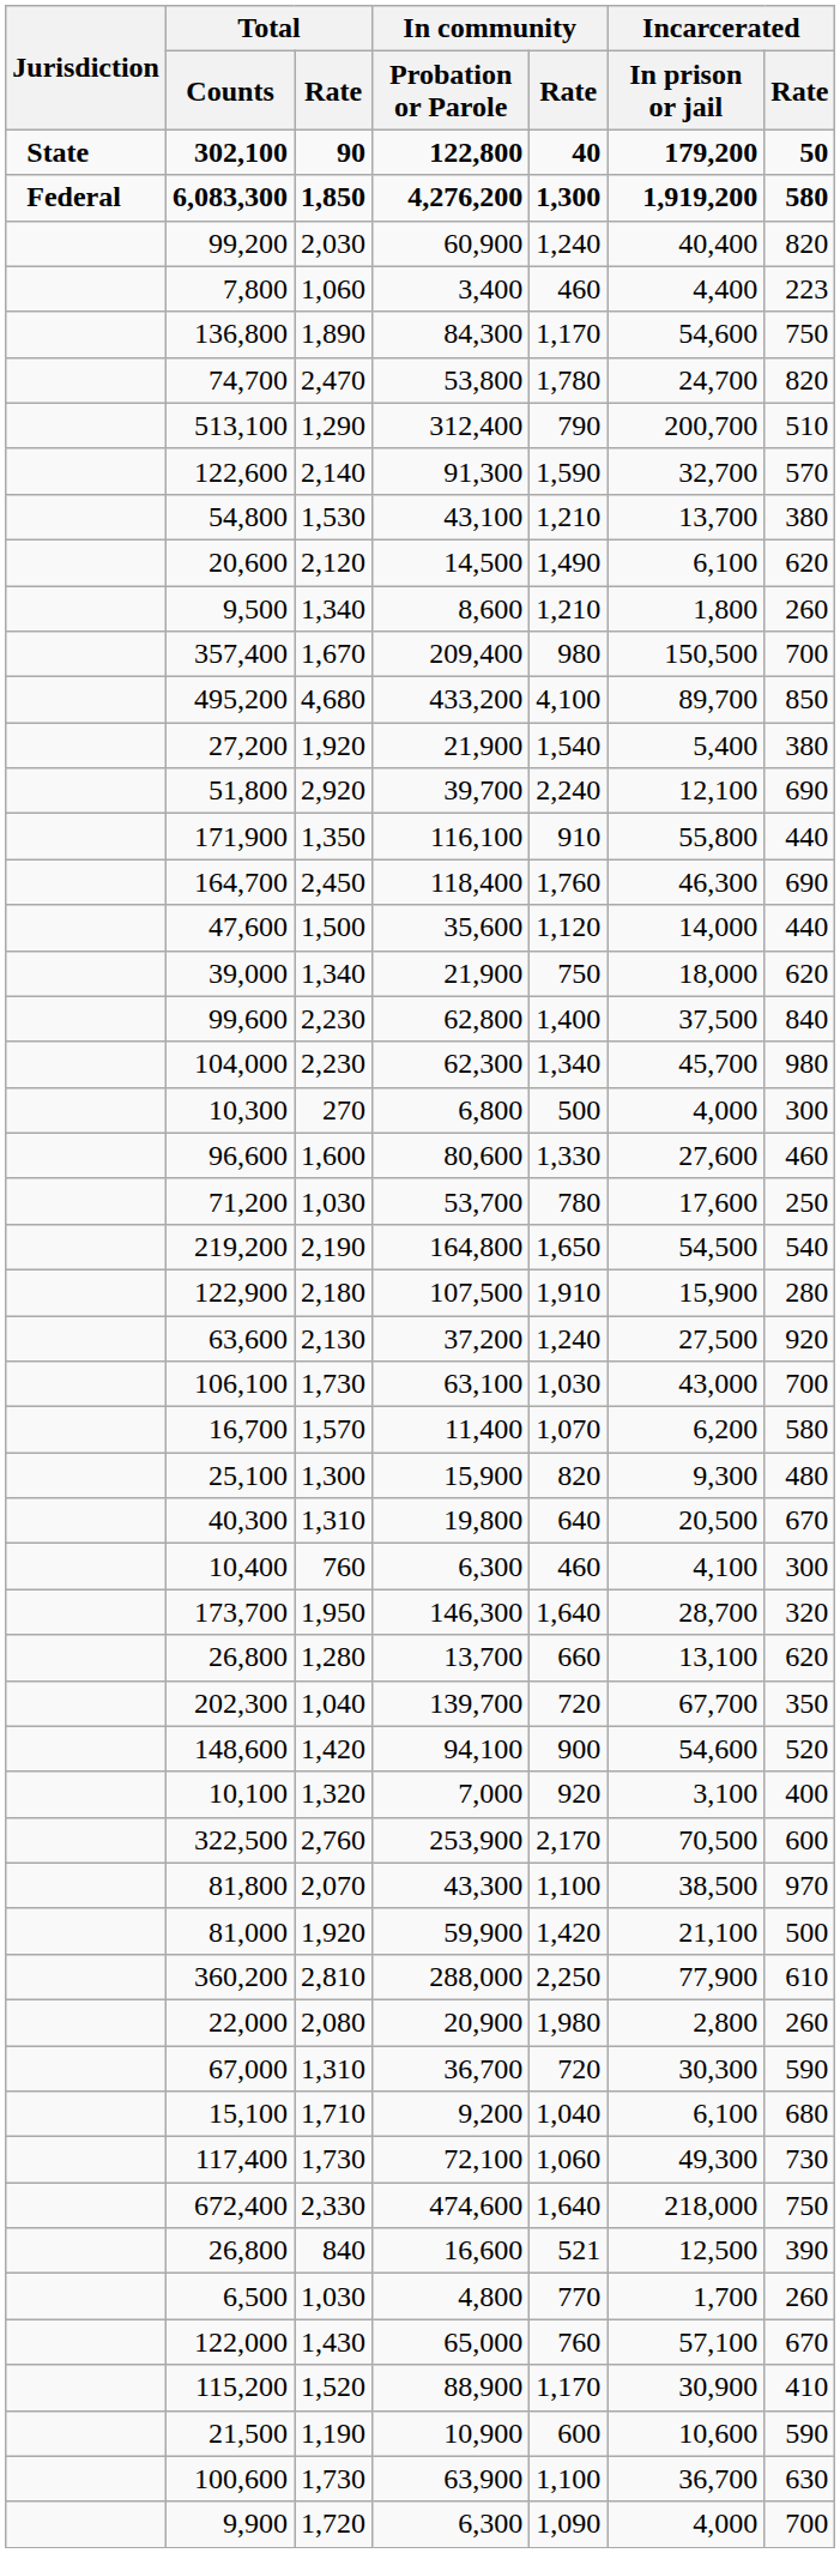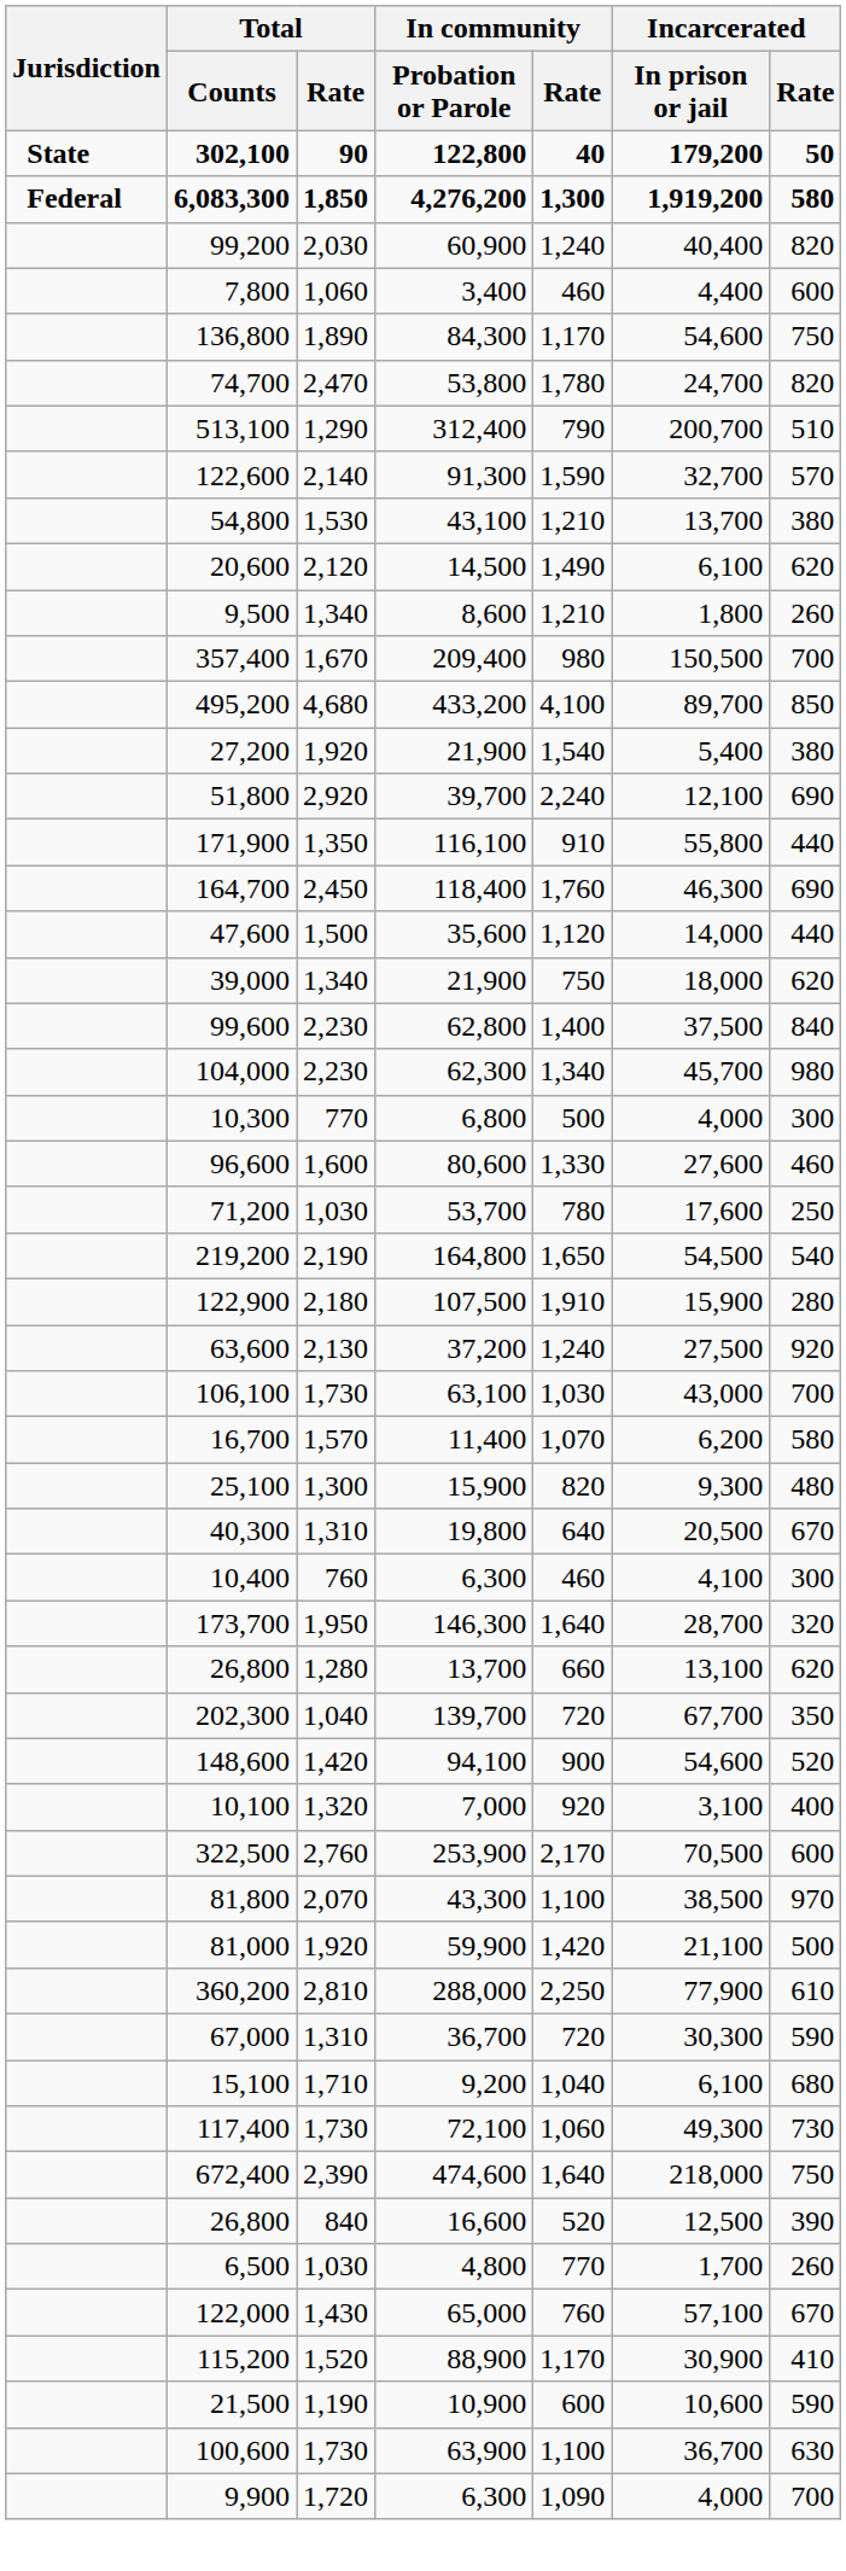 <table class="wikitable sortable mw-datatable static-row-numbers sort-under sticky-table-head sticky-table-col1" style=text-align:right;>
 <tr>
 <th rowspan=2>Jurisdiction</th>
 <th colspan=2>Total</th>
 <th colspan=2>In community</th>
 <th colspan=2>Incarcerated</th>
 </tr>
 <tr>
 <th style=max-width:5em class=sticky-table-none>Counts</th>
 <th style=max-width:5em>Rate</th>
 <th style=max-width:5em>Probation or Parole</th>
 <th style=max-width:5em>Rate</th>
 <th style=max-width:5em>In prison or jail</th>
 <th style=max-width:5em>Rate</th>
 </tr>
 <tr class="static-row-header" style="font-weight:bold; text-align:right;">
 <td style=text-align:left>  State</td>
 <td>302,100</td>
 <td>90</td>
 <td>122,800</td>
 <td>40</td>
 <td>179,200</td>
 <td>50</td>
 </tr>
 <tr class="static-row-header" style="font-weight:bold; text-align:right;">
 <td style=text-align:left>  Federal</td>
 <td>6,083,300</td>
 <td>1,850</td>
 <td>4,276,200</td>
 <td>1,300</td>
 <td>1,919,200</td>
 <td>580</td>
 </tr>
 <tr>
 <td></td>
 <td>99,200</td>
 <td>2,030</td>
 <td>60,900</td>
 <td>1,240</td>
 <td>40,400</td>
 <td>820</td>
 </tr>
 <tr>
 <td></td>
 <td>7,800</td>
 <td>1,060</td>
 <td>3,400</td>
 <td>460</td>
 <td>4,400</td>
-<td>223</td>
+<td>600</td>
 </tr>
 <tr>
 <td></td>
 <td>136,800</td>
 <td>1,890</td>
 <td>84,300</td>
 <td>1,170</td>
 <td>54,600</td>
 <td>750</td>
 </tr>
 <tr>
 <td></td>
 <td>74,700</td>
 <td>2,470</td>
 <td>53,800</td>
 <td>1,780</td>
 <td>24,700</td>
 <td>820</td>
 </tr>
 <tr>
 <td></td>
 <td>513,100</td>
 <td>1,290</td>
 <td>312,400</td>
 <td>790</td>
 <td>200,700</td>
 <td>510</td>
 </tr>
 <tr>
 <td></td>
 <td>122,600</td>
 <td>2,140</td>
 <td>91,300</td>
 <td>1,590</td>
 <td>32,700</td>
 <td>570</td>
 </tr>
 <tr>
 <td></td>
 <td>54,800</td>
 <td>1,530</td>
 <td>43,100</td>
 <td>1,210</td>
 <td>13,700</td>
 <td>380</td>
 </tr>
 <tr>
 <td></td>
 <td>20,600</td>
 <td>2,120</td>
 <td>14,500</td>
 <td>1,490</td>
 <td>6,100</td>
 <td>620</td>
 </tr>
 <tr>
 <td></td>
 <td>9,500</td>
 <td>1,340</td>
 <td>8,600</td>
 <td>1,210</td>
 <td>1,800</td>
 <td>260</td>
 </tr>
 <tr>
 <td></td>
 <td>357,400</td>
 <td>1,670</td>
 <td>209,400</td>
 <td>980</td>
 <td>150,500</td>
 <td>700</td>
 </tr>
 <tr>
 <td></td>
 <td>495,200</td>
 <td>4,680</td>
 <td>433,200</td>
 <td>4,100</td>
 <td>89,700</td>
 <td>850</td>
 </tr>
 <tr>
 <td></td>
 <td>27,200</td>
 <td>1,920</td>
 <td>21,900</td>
 <td>1,540</td>
 <td>5,400</td>
 <td>380</td>
 </tr>
 <tr>
 <td></td>
 <td>51,800</td>
 <td>2,920</td>
 <td>39,700</td>
 <td>2,240</td>
 <td>12,100</td>
 <td>690</td>
 </tr>
 <tr>
 <td></td>
 <td>171,900</td>
 <td>1,350</td>
 <td>116,100</td>
 <td>910</td>
 <td>55,800</td>
 <td>440</td>
 </tr>
 <tr>
 <td></td>
 <td>164,700</td>
 <td>2,450</td>
 <td>118,400</td>
 <td>1,760</td>
 <td>46,300</td>
 <td>690</td>
 </tr>
 <tr>
 <td></td>
 <td>47,600</td>
 <td>1,500</td>
 <td>35,600</td>
 <td>1,120</td>
 <td>14,000</td>
 <td>440</td>
 </tr>
 <tr>
 <td></td>
 <td>39,000</td>
 <td>1,340</td>
 <td>21,900</td>
 <td>750</td>
 <td>18,000</td>
 <td>620</td>
 </tr>
 <tr>
 <td></td>
 <td>99,600</td>
 <td>2,230</td>
 <td>62,800</td>
 <td>1,400</td>
 <td>37,500</td>
 <td>840</td>
 </tr>
 <tr>
 <td></td>
 <td>104,000</td>
 <td>2,230</td>
 <td>62,300</td>
 <td>1,340</td>
 <td>45,700</td>
 <td>980</td>
 </tr>
 <tr>
 <td></td>
 <td>10,300</td>
-<td>270</td>
+<td>770</td>
 <td>6,800</td>
 <td>500</td>
 <td>4,000</td>
 <td>300</td>
 </tr>
 <tr>
 <td></td>
 <td>96,600</td>
 <td>1,600</td>
 <td>80,600</td>
 <td>1,330</td>
 <td>27,600</td>
 <td>460</td>
 </tr>
 <tr>
 <td></td>
 <td>71,200</td>
 <td>1,030</td>
 <td>53,700</td>
 <td>780</td>
 <td>17,600</td>
 <td>250</td>
 </tr>
 <tr>
 <td></td>
 <td>219,200</td>
 <td>2,190</td>
 <td>164,800</td>
 <td>1,650</td>
 <td>54,500</td>
 <td>540</td>
 </tr>
 <tr>
 <td></td>
 <td>122,900</td>
 <td>2,180</td>
 <td>107,500</td>
 <td>1,910</td>
 <td>15,900</td>
 <td>280</td>
 </tr>
 <tr>
 <td></td>
 <td>63,600</td>
 <td>2,130</td>
 <td>37,200</td>
 <td>1,240</td>
 <td>27,500</td>
 <td>920</td>
 </tr>
 <tr>
 <td></td>
 <td>106,100</td>
 <td>1,730</td>
 <td>63,100</td>
 <td>1,030</td>
 <td>43,000</td>
 <td>700</td>
 </tr>
 <tr>
 <td></td>
 <td>16,700</td>
 <td>1,570</td>
 <td>11,400</td>
 <td>1,070</td>
 <td>6,200</td>
 <td>580</td>
 </tr>
 <tr>
 <td></td>
 <td>25,100</td>
 <td>1,300</td>
 <td>15,900</td>
 <td>820</td>
 <td>9,300</td>
 <td>480</td>
 </tr>
 <tr>
 <td></td>
 <td>40,300</td>
 <td>1,310</td>
 <td>19,800</td>
 <td>640</td>
 <td>20,500</td>
 <td>670</td>
 </tr>
 <tr>
 <td></td>
 <td>10,400</td>
 <td>760</td>
 <td>6,300</td>
 <td>460</td>
 <td>4,100</td>
 <td>300</td>
 </tr>
 <tr>
 <td></td>
 <td>173,700</td>
 <td>1,950</td>
 <td>146,300</td>
 <td>1,640</td>
 <td>28,700</td>
 <td>320</td>
 </tr>
 <tr>
 <td></td>
 <td>26,800</td>
 <td>1,280</td>
 <td>13,700</td>
 <td>660</td>
 <td>13,100</td>
 <td>620</td>
 </tr>
 <tr>
 <td></td>
 <td>202,300</td>
 <td>1,040</td>
 <td>139,700</td>
 <td>720</td>
 <td>67,700</td>
 <td>350</td>
 </tr>
 <tr>
 <td></td>
 <td>148,600</td>
 <td>1,420</td>
 <td>94,100</td>
 <td>900</td>
 <td>54,600</td>
 <td>520</td>
 </tr>
 <tr>
 <td></td>
 <td>10,100</td>
 <td>1,320</td>
 <td>7,000</td>
 <td>920</td>
 <td>3,100</td>
 <td>400</td>
 </tr>
 <tr>
 <td></td>
 <td>322,500</td>
 <td>2,760</td>
 <td>253,900</td>
 <td>2,170</td>
 <td>70,500</td>
 <td>600</td>
 </tr>
 <tr>
 <td></td>
 <td>81,800</td>
 <td>2,070</td>
 <td>43,300</td>
 <td>1,100</td>
 <td>38,500</td>
 <td>970</td>
 </tr>
 <tr>
 <td></td>
 <td>81,000</td>
 <td>1,920</td>
 <td>59,900</td>
 <td>1,420</td>
 <td>21,100</td>
 <td>500</td>
 </tr>
 <tr>
 <td></td>
 <td>360,200</td>
 <td>2,810</td>
 <td>288,000</td>
 <td>2,250</td>
 <td>77,900</td>
 <td>610</td>
 </tr>
 <tr>
 <td></td>
-<td>22,000</td>
-<td>2,080</td>
-<td>20,900</td>
-<td>1,980</td>
-<td>2,800</td>
-<td>260</td>
-</tr>
-<tr>
-<td></td>
 <td>67,000</td>
 <td>1,310</td>
 <td>36,700</td>
 <td>720</td>
 <td>30,300</td>
 <td>590</td>
 </tr>
 <tr>
 <td></td>
 <td>15,100</td>
 <td>1,710</td>
 <td>9,200</td>
 <td>1,040</td>
 <td>6,100</td>
 <td>680</td>
 </tr>
 <tr>
 <td></td>
 <td>117,400</td>
 <td>1,730</td>
 <td>72,100</td>
 <td>1,060</td>
 <td>49,300</td>
 <td>730</td>
 </tr>
 <tr>
 <td></td>
 <td>672,400</td>
-<td>2,330</td>
+<td>2,390</td>
 <td>474,600</td>
 <td>1,640</td>
 <td>218,000</td>
 <td>750</td>
 </tr>
 <tr>
 <td></td>
 <td>26,800</td>
 <td>840</td>
 <td>16,600</td>
-<td>521</td>
+<td>520</td>
 <td>12,500</td>
 <td>390</td>
 </tr>
 <tr>
 <td></td>
 <td>6,500</td>
 <td>1,030</td>
 <td>4,800</td>
 <td>770</td>
 <td>1,700</td>
 <td>260</td>
 </tr>
 <tr>
 <td></td>
 <td>122,000</td>
 <td>1,430</td>
 <td>65,000</td>
 <td>760</td>
 <td>57,100</td>
 <td>670</td>
 </tr>
 <tr>
 <td></td>
 <td>115,200</td>
 <td>1,520</td>
 <td>88,900</td>
 <td>1,170</td>
 <td>30,900</td>
 <td>410</td>
 </tr>
 <tr>
 <td></td>
 <td>21,500</td>
 <td>1,190</td>
 <td>10,900</td>
 <td>600</td>
 <td>10,600</td>
 <td>590</td>
 </tr>
 <tr>
 <td></td>
 <td>100,600</td>
 <td>1,730</td>
 <td>63,900</td>
 <td>1,100</td>
 <td>36,700</td>
 <td>630</td>
 </tr>
 <tr>
 <td></td>
 <td>9,900</td>
 <td>1,720</td>
 <td>6,300</td>
 <td>1,090</td>
 <td>4,000</td>
 <td>700</td>
 </tr>
 </table>
